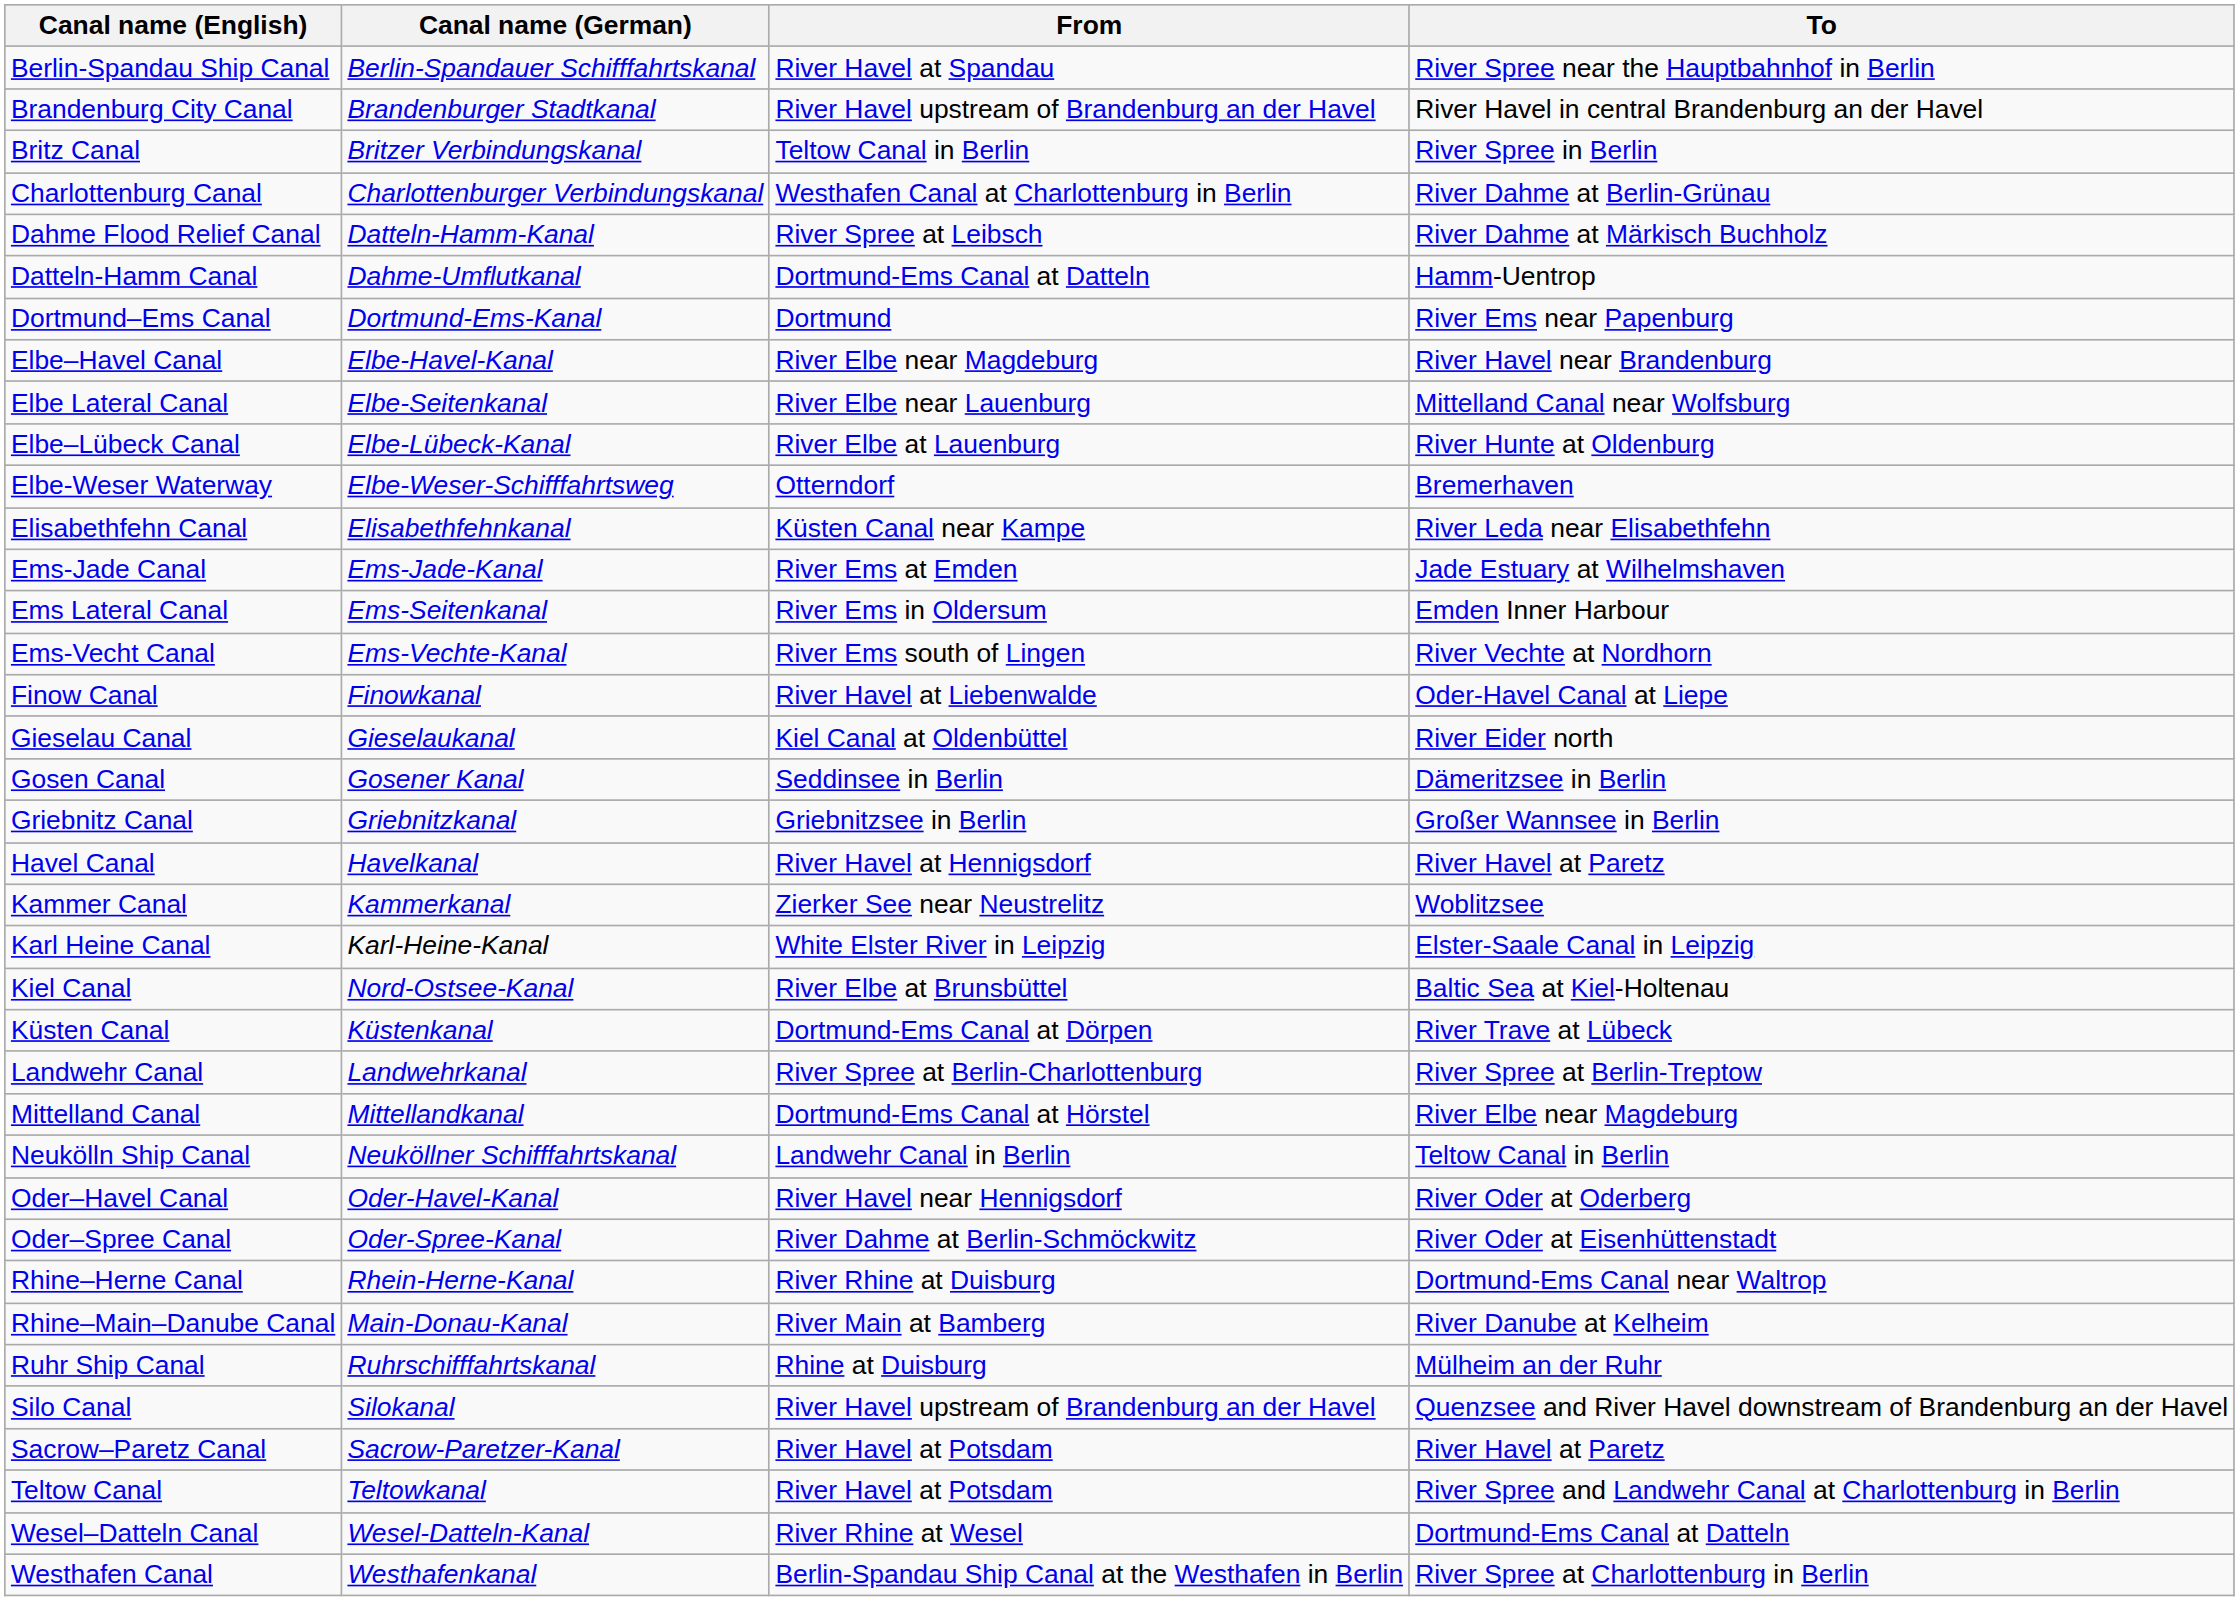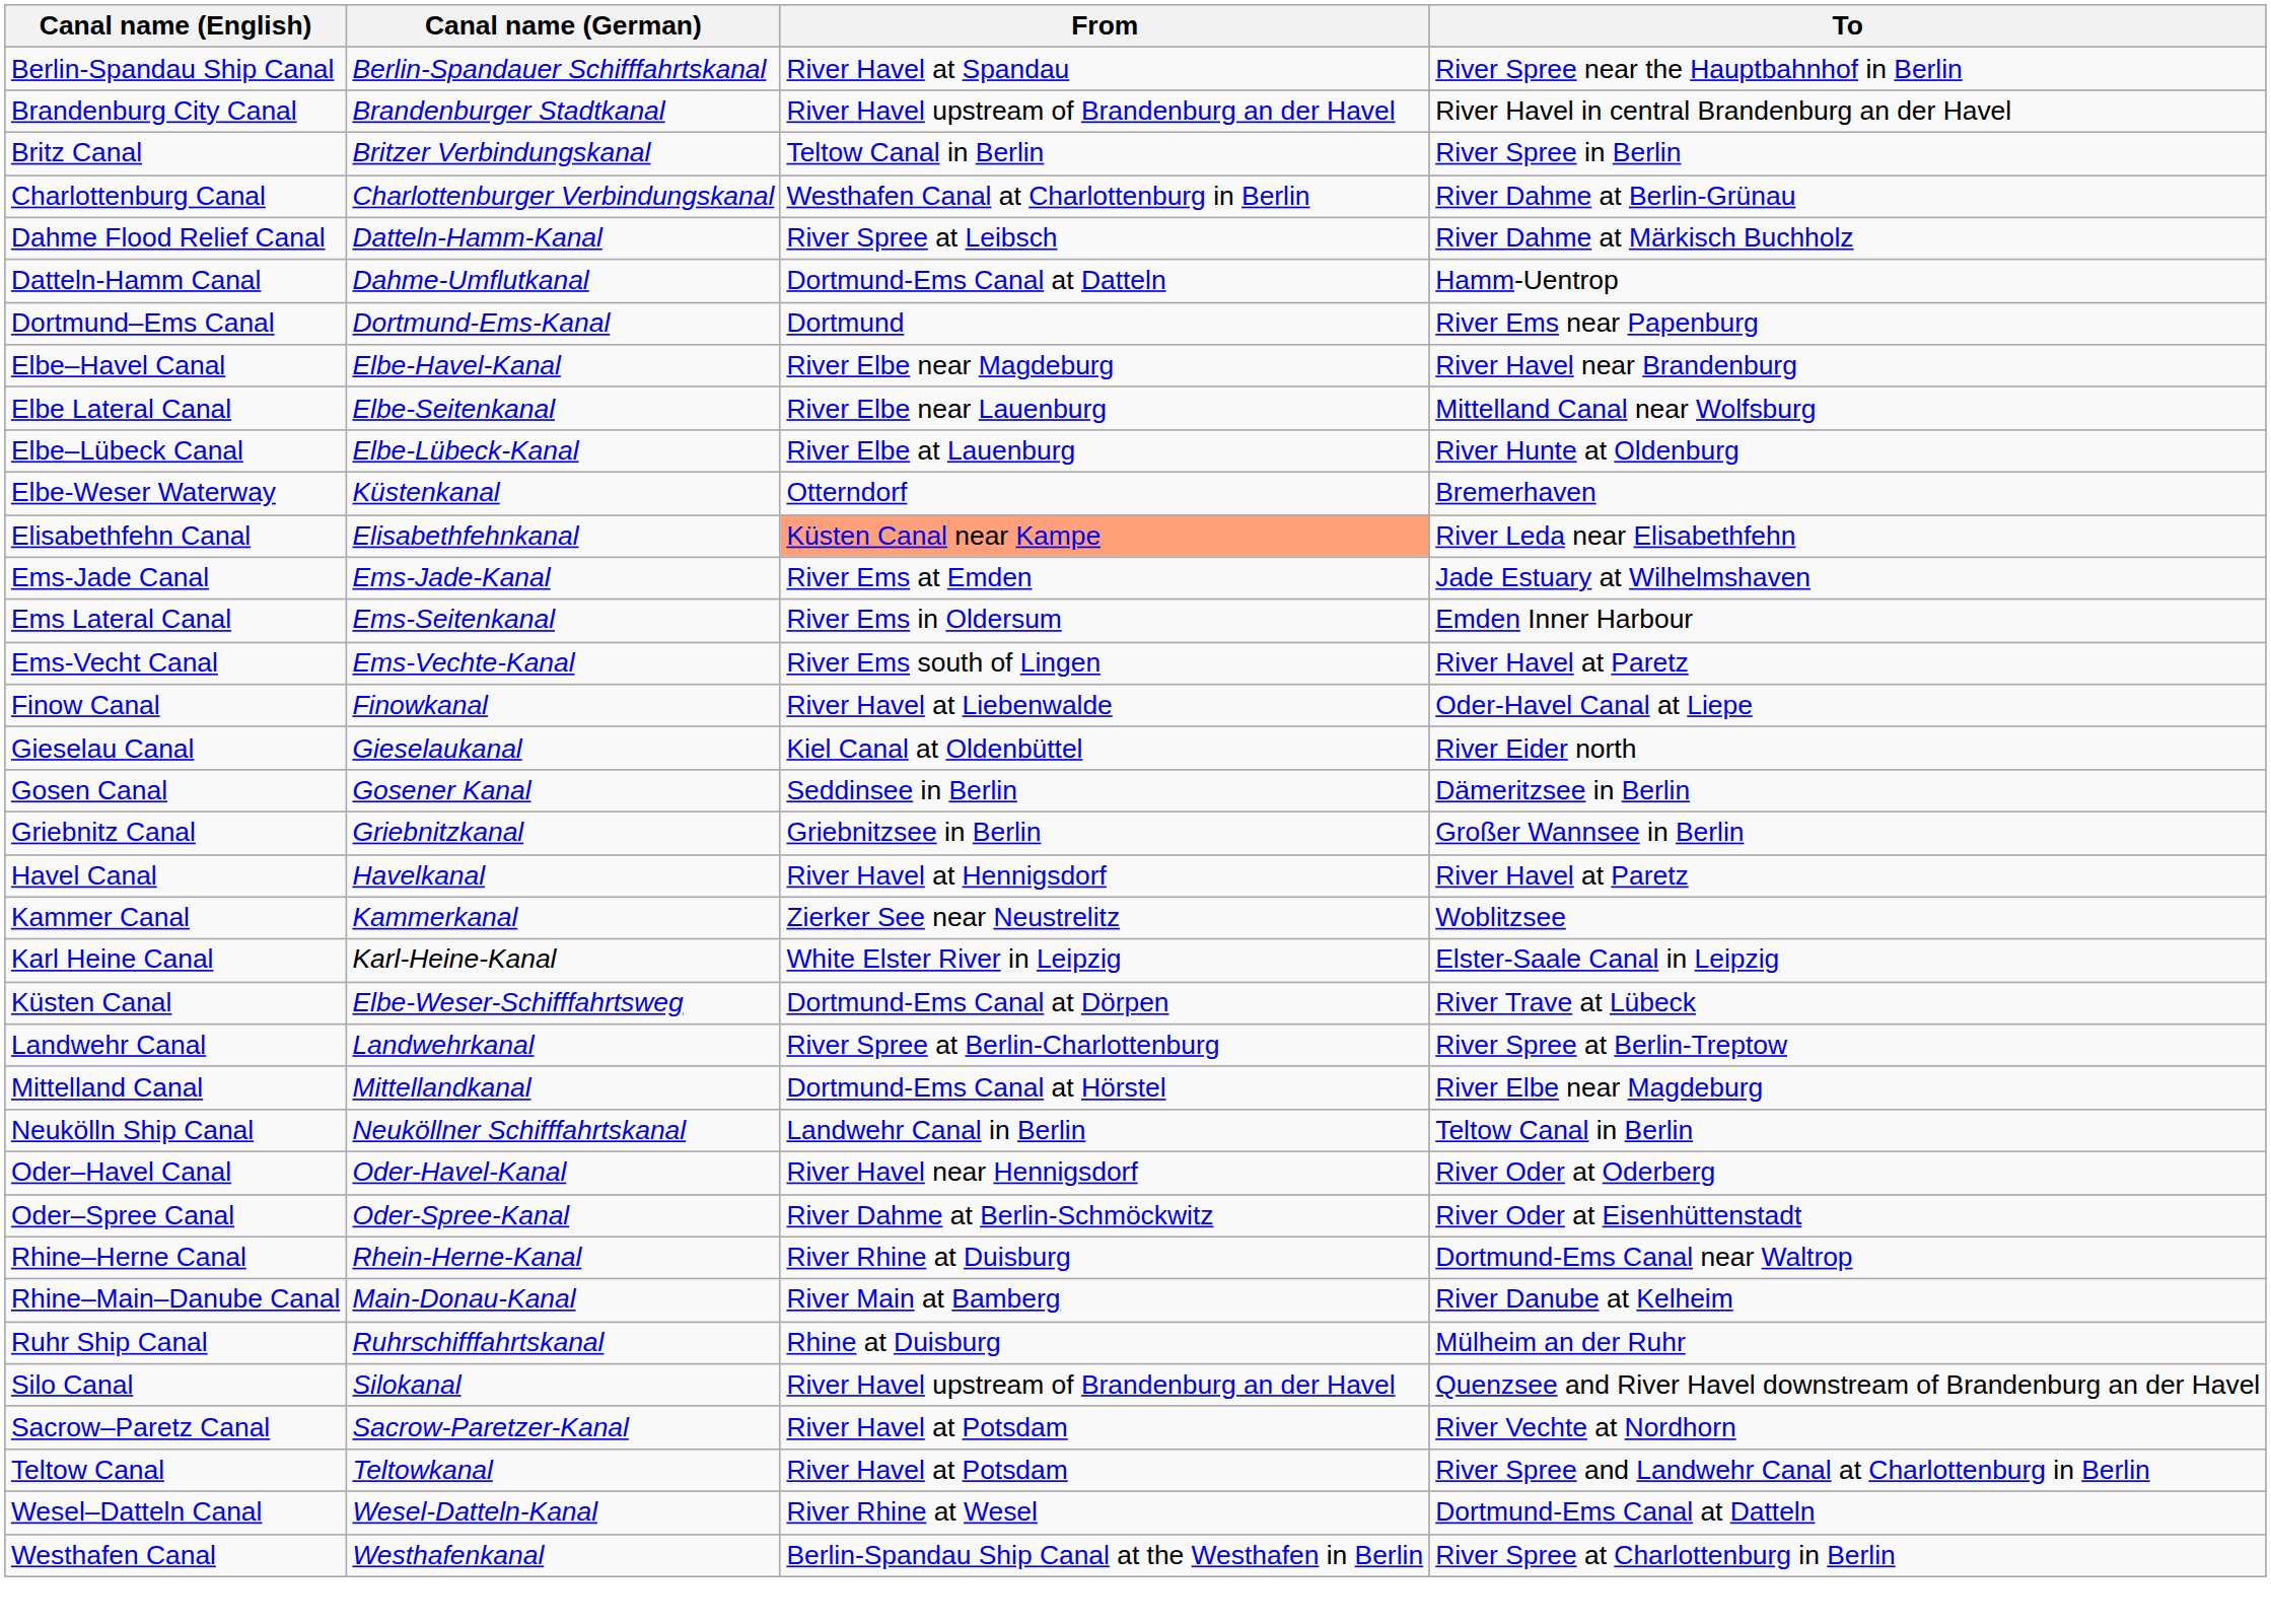 <table class="wikitable" style="vertical-align:top;">
 <tr>
 <th>Canal name (English)</th>
 <th>Canal name (German)</th>
 <th>From</th>
 <th>To</th>
 </tr>
 <tr>
 <td><a href='#'>Berlin-Spandau Ship Canal</a></td>
 <td><em><a href='#'>Berlin-Spandauer Schifffahrtskanal</a></em></td>
 <td><a href='#'>River Havel</a> at <a href='#'>Spandau</a></td>
 <td><a href='#'>River Spree</a> near the <a href='#'>Hauptbahnhof</a> in <a href='#'>Berlin</a></td>
 </tr>
 <tr>
 <td><a href='#'>Brandenburg City Canal</a></td>
 <td><em><a href='#'>Brandenburger Stadtkanal</a></em></td>
 <td><a href='#'>River Havel</a> upstream of <a href='#'>Brandenburg an der Havel</a></td>
 <td>River Havel in central Brandenburg an der Havel</td>
 </tr>
 <tr>
 <td><a href='#'>Britz Canal</a></td>
 <td><em><a href='#'>Britzer Verbindungskanal</a></em></td>
 <td><a href='#'>Teltow Canal</a> in <a href='#'>Berlin</a></td>
 <td><a href='#'>River Spree</a> in <a href='#'>Berlin</a></td>
 </tr>
 <tr>
 <td><a href='#'>Charlottenburg Canal</a></td>
 <td><em><a href='#'>Charlottenburger Verbindungskanal</a></em></td>
 <td><a href='#'>Westhafen Canal</a> at <a href='#'>Charlottenburg</a> in <a href='#'>Berlin</a></td>
 <td><a href='#'>River Dahme</a> at <a href='#'>Berlin-Grünau</a></td>
 </tr>
 <tr>
 <td><a href='#'>Dahme Flood Relief Canal</a></td>
 <td><em><a href='#'>Datteln-Hamm-Kanal</a></em></td>
 <td><a href='#'>River Spree</a> at <a href='#'>Leibsch</a></td>
 <td><a href='#'>River Dahme</a> at <a href='#'>Märkisch Buchholz</a></td>
 </tr>
 <tr>
 <td><a href='#'>Datteln-Hamm Canal</a></td>
 <td><em><a href='#'>Dahme-Umflutkanal</a></em></td>
 <td><a href='#'>Dortmund-Ems Canal</a> at <a href='#'>Datteln</a></td>
 <td><a href='#'>Hamm</a>-Uentrop</td>
 </tr>
 <tr>
 <td><a href='#'>Dortmund–Ems Canal</a></td>
 <td><em><a href='#'>Dortmund-Ems-Kanal</a></em></td>
 <td><a href='#'>Dortmund</a></td>
 <td><a href='#'>River Ems</a> near <a href='#'>Papenburg</a></td>
 </tr>
 <tr>
 <td><a href='#'>Elbe–Havel Canal</a></td>
 <td><em><a href='#'>Elbe-Havel-Kanal</a></em></td>
 <td><a href='#'>River Elbe</a> near <a href='#'>Magdeburg</a></td>
 <td><a href='#'>River Havel</a> near <a href='#'>Brandenburg</a></td>
 </tr>
 <tr>
 <td><a href='#'>Elbe Lateral Canal</a></td>
 <td><em><a href='#'>Elbe-Seitenkanal</a></em></td>
 <td><a href='#'>River Elbe</a> near <a href='#'>Lauenburg</a></td>
 <td><a href='#'>Mittelland Canal</a> near <a href='#'>Wolfsburg</a></td>
 </tr>
 <tr>
 <td><a href='#'>Elbe–Lübeck Canal</a></td>
 <td><em><a href='#'>Elbe-Lübeck-Kanal</a></em></td>
 <td><a href='#'>River Elbe</a> at <a href='#'>Lauenburg</a></td>
 <td><a href='#'>River Hunte</a> at <a href='#'>Oldenburg</a></td>
 </tr>
 <tr>
 <td><a href='#'>Elbe-Weser Waterway</a></td>
-<td><em><a href='#'>Elbe-Weser-Schifffahrtsweg</a></em></td>
+<td><em><a href='#'>Küstenkanal</a></em></td>
 <td><a href='#'>Otterndorf</a></td>
 <td><a href='#'>Bremerhaven</a></td>
 </tr>
 <tr>
 <td><a href='#'>Elisabethfehn Canal</a></td>
 <td><em><a href='#'>Elisabethfehnkanal</a></em></td>
-<td><a href='#'>Küsten Canal</a> near <a href='#'>Kampe</a></td>
+<td style="background: lightsalmon;"><a href='#'>Küsten Canal</a> near <a href='#'>Kampe</a></td>
 <td><a href='#'>River Leda</a> near <a href='#'>Elisabethfehn</a></td>
 </tr>
 <tr>
 <td><a href='#'>Ems-Jade Canal</a></td>
 <td><em><a href='#'>Ems-Jade-Kanal</a></em></td>
 <td><a href='#'>River Ems</a> at <a href='#'>Emden</a></td>
 <td><a href='#'>Jade Estuary</a> at <a href='#'>Wilhelmshaven</a></td>
 </tr>
 <tr>
 <td><a href='#'>Ems Lateral Canal</a></td>
 <td><em><a href='#'>Ems-Seitenkanal</a></em></td>
 <td><a href='#'>River Ems</a> in <a href='#'>Oldersum</a></td>
 <td><a href='#'>Emden</a> Inner Harbour</td>
 </tr>
 <tr>
 <td><a href='#'>Ems-Vecht Canal</a></td>
 <td><em><a href='#'>Ems-Vechte-Kanal</a></em></td>
 <td><a href='#'>River Ems</a> south of <a href='#'>Lingen</a></td>
-<td><a href='#'>River Vechte</a> at <a href='#'>Nordhorn</a></td>
+<td><a href='#'>River Havel</a> at <a href='#'>Paretz</a></td>
 </tr>
 <tr>
 <td><a href='#'>Finow Canal</a></td>
 <td><em><a href='#'>Finowkanal</a></em></td>
 <td><a href='#'>River Havel</a> at <a href='#'>Liebenwalde</a></td>
 <td><a href='#'>Oder-Havel Canal</a> at <a href='#'>Liepe</a></td>
 </tr>
 <tr>
 <td><a href='#'>Gieselau Canal</a></td>
 <td><em><a href='#'>Gieselaukanal</a></em></td>
 <td><a href='#'>Kiel Canal</a> at <a href='#'>Oldenbüttel</a></td>
 <td><a href='#'>River Eider</a>  north</td>
 </tr>
 <tr>
 <td><a href='#'>Gosen Canal</a></td>
 <td><em><a href='#'>Gosener Kanal</a></em></td>
 <td><a href='#'>Seddinsee</a> in <a href='#'>Berlin</a></td>
 <td><a href='#'>Dämeritzsee</a> in <a href='#'>Berlin</a></td>
 </tr>
 <tr>
 <td><a href='#'>Griebnitz Canal</a></td>
 <td><em><a href='#'>Griebnitzkanal</a></em></td>
 <td><a href='#'>Griebnitzsee</a> in <a href='#'>Berlin</a></td>
 <td><a href='#'>Großer Wannsee</a> in <a href='#'>Berlin</a></td>
 </tr>
 <tr>
 <td><a href='#'>Havel Canal</a></td>
 <td><em><a href='#'>Havelkanal</a></em></td>
 <td><a href='#'>River Havel</a> at <a href='#'>Hennigsdorf</a></td>
 <td><a href='#'>River Havel</a> at <a href='#'>Paretz</a></td>
 </tr>
 <tr>
 <td><a href='#'>Kammer Canal</a></td>
 <td><em><a href='#'>Kammerkanal</a></em></td>
 <td><a href='#'>Zierker See</a> near <a href='#'>Neustrelitz</a></td>
 <td><a href='#'>Woblitzsee</a></td>
 </tr>
 <tr>
 <td><a href='#'>Karl Heine Canal</a></td>
 <td><em>Karl-Heine-Kanal</em></td>
 <td><a href='#'>White Elster River</a> in <a href='#'>Leipzig</a></td>
 <td><a href='#'>Elster-Saale Canal</a> in <a href='#'>Leipzig</a></td>
 </tr>
 <tr>
-<td><a href='#'>Kiel Canal</a></td>
-<td><em><a href='#'>Nord-Ostsee-Kanal</a></em></td>
-<td><a href='#'>River Elbe</a> at <a href='#'>Brunsbüttel</a></td>
-<td><a href='#'>Baltic Sea</a> at <a href='#'>Kiel</a>-Holtenau</td>
-</tr>
-<tr>
 <td><a href='#'>Küsten Canal</a></td>
-<td><em><a href='#'>Küstenkanal</a></em></td>
+<td><em><a href='#'>Elbe-Weser-Schifffahrtsweg</a></em></td>
 <td><a href='#'>Dortmund-Ems Canal</a> at <a href='#'>Dörpen</a></td>
 <td><a href='#'>River Trave</a> at <a href='#'>Lübeck</a></td>
 </tr>
 <tr>
 <td><a href='#'>Landwehr Canal</a></td>
 <td><em><a href='#'>Landwehrkanal</a></em></td>
 <td><a href='#'>River Spree</a> at <a href='#'>Berlin-Charlottenburg</a></td>
 <td><a href='#'>River Spree</a> at <a href='#'>Berlin-Treptow</a></td>
 </tr>
 <tr>
 <td><a href='#'>Mittelland Canal</a></td>
 <td><em><a href='#'>Mittellandkanal</a></em></td>
 <td><a href='#'>Dortmund-Ems Canal</a> at <a href='#'>Hörstel</a></td>
 <td><a href='#'>River Elbe</a> near <a href='#'>Magdeburg</a></td>
 </tr>
 <tr>
 <td><a href='#'>Neukölln Ship Canal</a></td>
 <td><em><a href='#'>Neuköllner Schifffahrtskanal</a></em></td>
 <td><a href='#'>Landwehr Canal</a> in <a href='#'>Berlin</a></td>
 <td><a href='#'>Teltow Canal</a> in <a href='#'>Berlin</a></td>
 </tr>
 <tr>
 <td><a href='#'>Oder–Havel Canal</a></td>
 <td><em><a href='#'>Oder-Havel-Kanal</a></em></td>
 <td><a href='#'>River Havel</a> near <a href='#'>Hennigsdorf</a></td>
 <td><a href='#'>River Oder</a> at <a href='#'>Oderberg</a></td>
 </tr>
 <tr>
 <td><a href='#'>Oder–Spree Canal</a></td>
 <td><em><a href='#'>Oder-Spree-Kanal</a></em></td>
 <td><a href='#'>River Dahme</a> at <a href='#'>Berlin-Schmöckwitz</a></td>
 <td><a href='#'>River Oder</a> at <a href='#'>Eisenhüttenstadt</a></td>
 </tr>
 <tr>
 <td><a href='#'>Rhine–Herne Canal</a></td>
 <td><em><a href='#'>Rhein-Herne-Kanal</a></em></td>
 <td><a href='#'>River Rhine</a> at <a href='#'>Duisburg</a></td>
 <td><a href='#'>Dortmund-Ems Canal</a> near <a href='#'>Waltrop</a></td>
 </tr>
 <tr>
 <td><a href='#'>Rhine–Main–Danube Canal</a></td>
 <td><em><a href='#'>Main-Donau-Kanal</a></em></td>
 <td><a href='#'>River Main</a> at <a href='#'>Bamberg</a></td>
 <td><a href='#'>River Danube</a> at <a href='#'>Kelheim</a></td>
 </tr>
 <tr>
 <td><a href='#'>Ruhr Ship Canal</a></td>
 <td><em><a href='#'>Ruhrschifffahrtskanal</a></em></td>
 <td><a href='#'>Rhine</a> at <a href='#'>Duisburg</a></td>
 <td><a href='#'>Mülheim an der Ruhr</a></td>
 </tr>
 <tr>
 <td><a href='#'>Silo Canal</a></td>
 <td><em><a href='#'>Silokanal</a></em></td>
 <td><a href='#'>River Havel</a> upstream of <a href='#'>Brandenburg an der Havel</a></td>
 <td><a href='#'>Quenzsee</a> and River Havel downstream of Brandenburg an der Havel</td>
 </tr>
 <tr>
 <td><a href='#'>Sacrow–Paretz Canal</a></td>
 <td><em><a href='#'>Sacrow-Paretzer-Kanal</a></em></td>
 <td><a href='#'>River Havel</a> at <a href='#'>Potsdam</a></td>
-<td><a href='#'>River Havel</a> at <a href='#'>Paretz</a></td>
+<td><a href='#'>River Vechte</a> at <a href='#'>Nordhorn</a></td>
 </tr>
 <tr>
 <td><a href='#'>Teltow Canal</a></td>
 <td><em><a href='#'>Teltowkanal</a></em></td>
 <td><a href='#'>River Havel</a> at <a href='#'>Potsdam</a></td>
 <td><a href='#'>River Spree</a> and <a href='#'>Landwehr Canal</a> at <a href='#'>Charlottenburg</a> in <a href='#'>Berlin</a></td>
 </tr>
 <tr>
 <td><a href='#'>Wesel–Datteln Canal</a></td>
 <td><em><a href='#'>Wesel-Datteln-Kanal</a></em></td>
 <td><a href='#'>River Rhine</a> at <a href='#'>Wesel</a></td>
 <td><a href='#'>Dortmund-Ems Canal</a> at <a href='#'>Datteln</a></td>
 </tr>
 <tr>
 <td><a href='#'>Westhafen Canal</a></td>
 <td><em><a href='#'>Westhafenkanal</a></em></td>
 <td><a href='#'>Berlin-Spandau Ship Canal</a> at the <a href='#'>Westhafen</a> in <a href='#'>Berlin</a></td>
 <td><a href='#'>River Spree</a> at <a href='#'>Charlottenburg</a> in <a href='#'>Berlin</a></td>
 </tr>
 </table>
